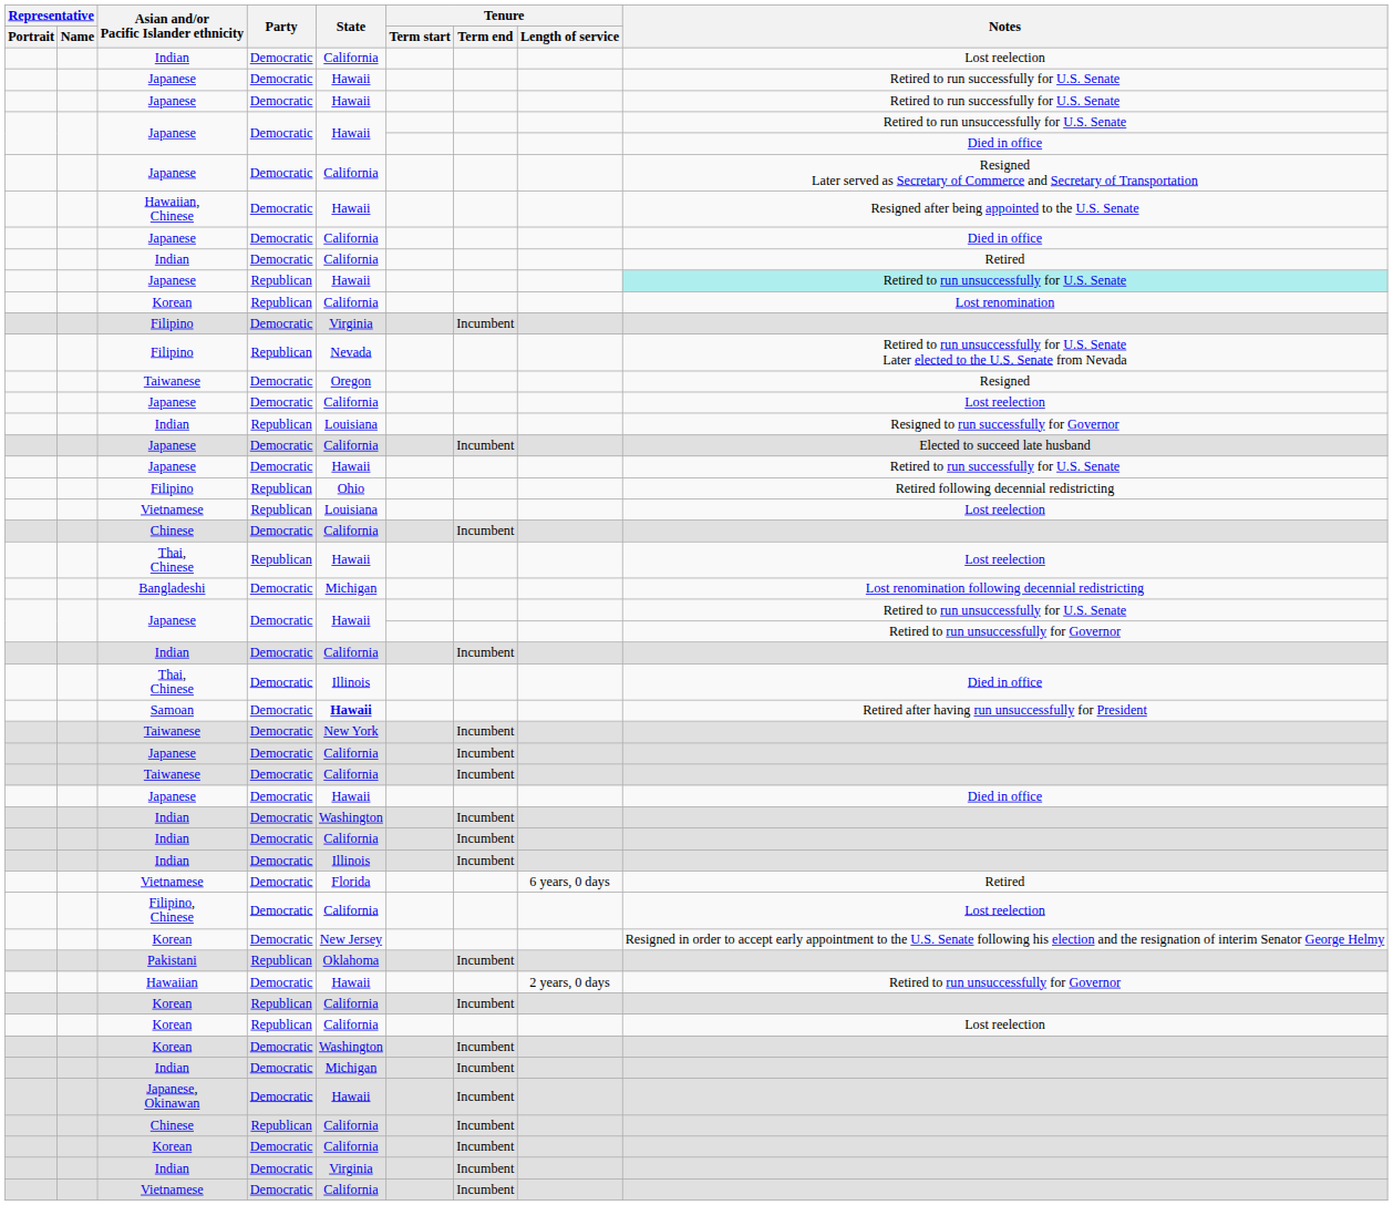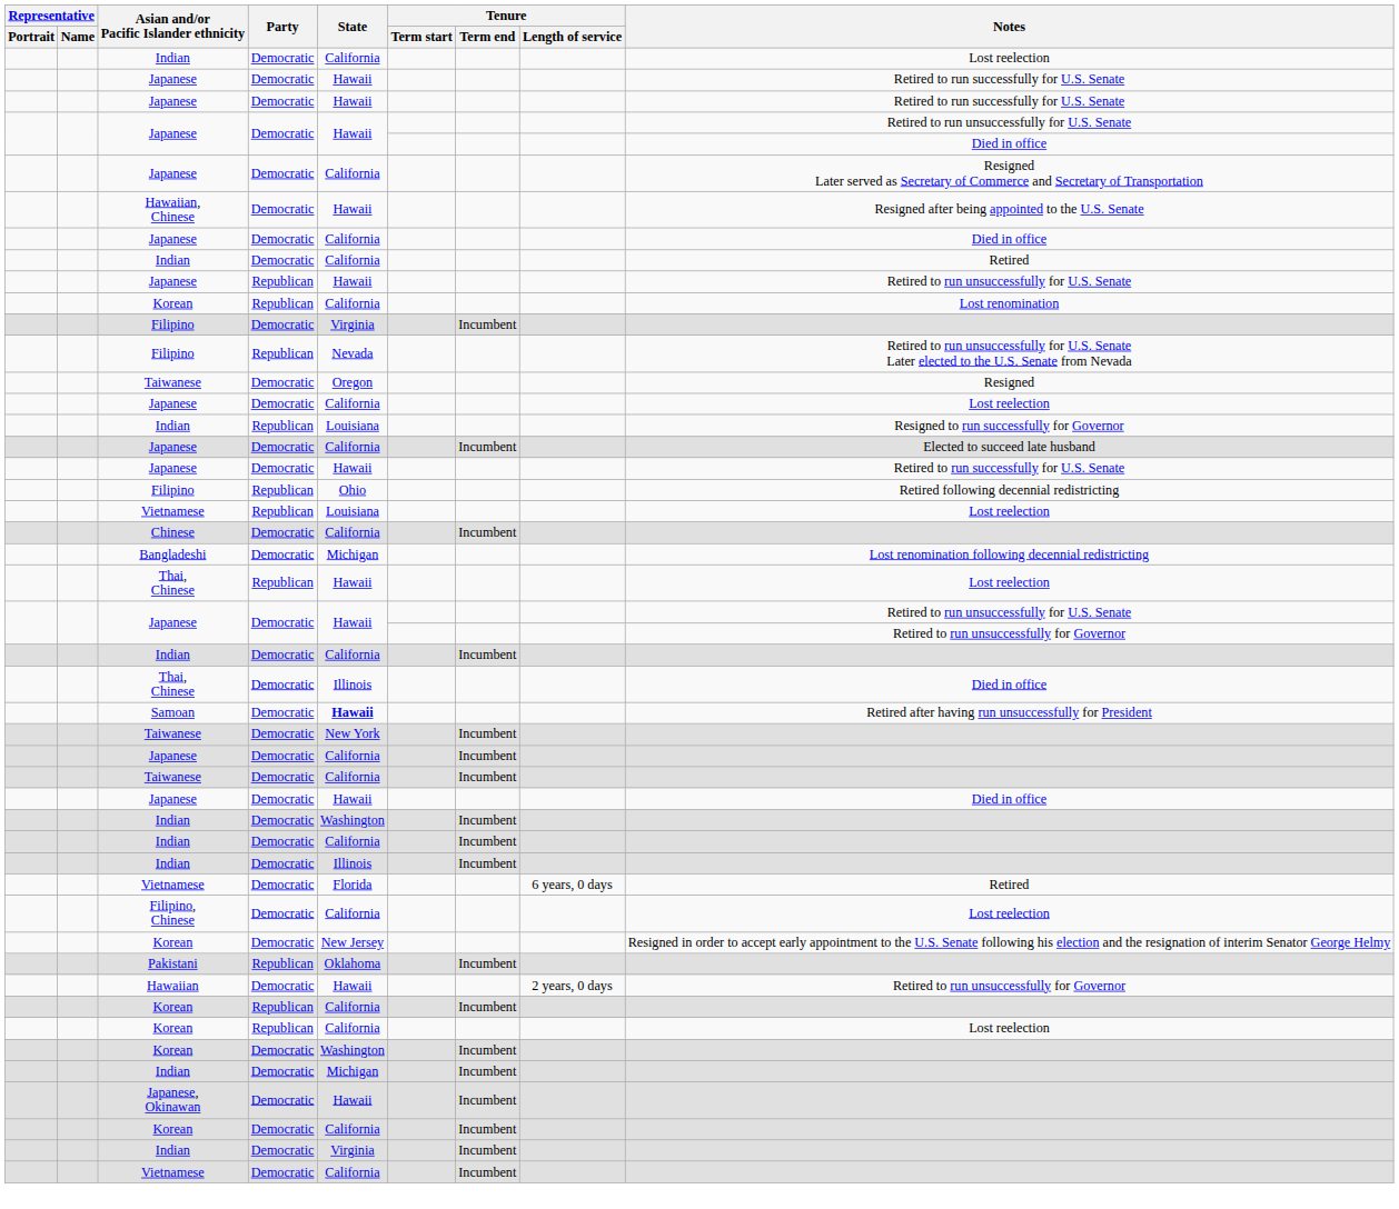 <table class="wikitable sortable plainrowheaders" style="text-align: center;">
 <tr bgcolor="#CCCCCC">
 <th colspan=2 class=unsortable><a href='#'>Representative</a></th>
 <th rowspan=2>Asian and/or<br>Pacific Islander ethnicity</th>
 <th rowspan=2>Party</th>
 <th rowspan=2>State</th>
 <th colspan=3>Tenure</th>
 <th rowspan=2>Notes</th>
 </tr>
 <tr>
 <th>Portrait</th>
 <th>Name<br></th>
 <th>Term start</th>
 <th>Term end</th>
 <th>Length of service</th>
 </tr>
 <tr>
 <td></td>
 <td><strong></strong><br></td>
 <td><a href='#'>Indian</a></td>
 <td><a href='#'>Democratic</a></td>
 <td><a href='#'>California</a></td>
 <td></td>
 <td></td>
 <td></td>
 <td>Lost reelection</td>
 </tr>
 <tr>
 <td></td>
 <td><strong></strong><br></td>
 <td><a href='#'>Japanese</a></td>
 <td><a href='#'>Democratic</a></td>
 <td><a href='#'>Hawaii</a></td>
 <td></td>
 <td></td>
 <td></td>
 <td>Retired to run successfully for <a href='#'>U.S. Senate</a></td>
 </tr>
 <tr>
 <td></td>
 <td><strong></strong><br></td>
 <td><a href='#'>Japanese</a></td>
 <td><a href='#'>Democratic</a></td>
 <td><a href='#'>Hawaii</a></td>
 <td></td>
 <td></td>
 <td></td>
 <td>Retired to run successfully for <a href='#'>U.S. Senate</a></td>
 </tr>
 <tr>
 <td rowspan=2></td>
 <td rowspan=2><strong></strong><br></td>
 <td rowspan=2><a href='#'>Japanese</a></td>
 <td rowspan=2 ><a href='#'>Democratic</a></td>
 <td rowspan=2><a href='#'>Hawaii</a></td>
 <td></td>
 <td></td>
 <td></td>
 <td>Retired to run unsuccessfully for <a href='#'>U.S. Senate</a></td>
 </tr>
 <tr>
 <td></td>
 <td></td>
 <td></td>
 <td><a href='#'>Died in office</a></td>
 </tr>
 <tr>
 <td></td>
 <td><strong></strong><br></td>
 <td><a href='#'>Japanese</a></td>
 <td><a href='#'>Democratic</a></td>
 <td><a href='#'>California</a></td>
 <td></td>
 <td></td>
 <td></td>
 <td>Resigned<br>Later served as <a href='#'>Secretary of Commerce</a> and <a href='#'>Secretary of Transportation</a></td>
 </tr>
 <tr>
 <td></td>
 <td><strong></strong><br></td>
 <td><a href='#'>Hawaiian</a>,<br><a href='#'>Chinese</a></td>
 <td><a href='#'>Democratic</a></td>
 <td><a href='#'>Hawaii</a></td>
 <td></td>
 <td></td>
 <td></td>
 <td>Resigned after being <a href='#'>appointed</a> to the <a href='#'>U.S. Senate</a></td>
 </tr>
 <tr>
 <td></td>
 <td><strong></strong><br></td>
 <td><a href='#'>Japanese</a></td>
 <td><a href='#'>Democratic</a></td>
 <td><a href='#'>California</a></td>
 <td></td>
 <td></td>
 <td></td>
 <td><a href='#'>Died in office</a></td>
 </tr>
 <tr>
 <td></td>
 <td><strong></strong><br></td>
 <td><a href='#'>Indian</a></td>
 <td><a href='#'>Democratic</a></td>
 <td><a href='#'>California</a></td>
 <td></td>
 <td></td>
 <td></td>
 <td>Retired</td>
 </tr>
 <tr>
 <td></td>
 <td><strong></strong><br></td>
 <td><a href='#'>Japanese</a></td>
 <td><a href='#'>Republican</a></td>
 <td><a href='#'>Hawaii</a></td>
 <td></td>
 <td></td>
 <td></td>
-<td style="background: paleturquoise;">Retired to <a href='#'>run unsuccessfully</a> for <a href='#'>U.S. Senate</a></td>
+<td>Retired to <a href='#'>run unsuccessfully</a> for <a href='#'>U.S. Senate</a></td>
 </tr>
 <tr>
 <td></td>
 <td><strong></strong><br></td>
 <td><a href='#'>Korean</a></td>
 <td><a href='#'>Republican</a></td>
 <td><a href='#'>California</a></td>
 <td></td>
 <td></td>
 <td></td>
 <td><a href='#'>Lost renomination</a></td>
 </tr>
 <tr style="background:#e0e0e0">
 <td></td>
 <td><strong></strong><br></td>
 <td><a href='#'>Filipino</a></td>
 <td><a href='#'>Democratic</a></td>
 <td><a href='#'>Virginia</a></td>
 <td></td>
 <td>Incumbent</td>
 <td></td>
 <td></td>
 </tr>
 <tr>
 <td></td>
 <td><strong></strong><br></td>
 <td><a href='#'>Filipino</a></td>
 <td><a href='#'>Republican</a></td>
 <td><a href='#'>Nevada</a></td>
 <td></td>
 <td></td>
 <td></td>
 <td>Retired to <a href='#'>run unsuccessfully</a> for <a href='#'>U.S. Senate</a><br>Later <a href='#'>elected to the U.S. Senate</a> from Nevada</td>
 </tr>
 <tr>
 <td></td>
 <td><strong></strong><br></td>
 <td><a href='#'>Taiwanese</a></td>
 <td><a href='#'>Democratic</a></td>
 <td><a href='#'>Oregon</a></td>
 <td></td>
 <td></td>
 <td></td>
 <td>Resigned</td>
 </tr>
 <tr>
 <td></td>
 <td><strong></strong><br></td>
 <td><a href='#'>Japanese</a></td>
 <td><a href='#'>Democratic</a></td>
 <td><a href='#'>California</a></td>
 <td></td>
 <td></td>
 <td></td>
 <td><a href='#'>Lost reelection</a></td>
 </tr>
 <tr>
 <td></td>
 <td><strong></strong><br></td>
 <td><a href='#'>Indian</a></td>
 <td><a href='#'>Republican</a></td>
 <td><a href='#'>Louisiana</a></td>
 <td></td>
 <td></td>
 <td></td>
 <td>Resigned to <a href='#'>run successfully</a> for <a href='#'>Governor</a></td>
 </tr>
 <tr style="background:#e0e0e0">
 <td></td>
 <td><strong></strong><br></td>
 <td><a href='#'>Japanese</a></td>
 <td><a href='#'>Democratic</a></td>
 <td><a href='#'>California</a></td>
 <td></td>
 <td>Incumbent</td>
 <td></td>
 <td>Elected to succeed late husband</td>
 </tr>
 <tr>
 <td></td>
 <td><strong></strong><br></td>
 <td><a href='#'>Japanese</a></td>
 <td><a href='#'>Democratic</a></td>
 <td><a href='#'>Hawaii</a></td>
 <td></td>
 <td></td>
 <td></td>
 <td>Retired to <a href='#'>run successfully</a> for <a href='#'>U.S. Senate</a></td>
 </tr>
 <tr>
 <td></td>
 <td><strong></strong><br></td>
 <td><a href='#'>Filipino</a></td>
 <td><a href='#'>Republican</a></td>
 <td><a href='#'>Ohio</a></td>
 <td></td>
 <td></td>
 <td></td>
 <td>Retired following decennial redistricting</td>
 </tr>
 <tr>
 <td></td>
 <td><strong></strong><br></td>
 <td><a href='#'>Vietnamese</a></td>
 <td><a href='#'>Republican</a></td>
 <td><a href='#'>Louisiana</a></td>
 <td></td>
 <td></td>
 <td></td>
 <td><a href='#'>Lost reelection</a></td>
 </tr>
 <tr style="background:#e0e0e0">
 <td></td>
 <td><strong></strong><br></td>
 <td><a href='#'>Chinese</a></td>
 <td><a href='#'>Democratic</a></td>
 <td><a href='#'>California</a></td>
 <td></td>
 <td>Incumbent</td>
 <td></td>
 <td></td>
 </tr>
 <tr>
 <td></td>
 <td><strong></strong><br></td>
+<td><a href='#'>Bangladeshi</a></td>
+<td><a href='#'>Democratic</a></td>
+<td><a href='#'>Michigan</a></td>
+<td></td>
+<td></td>
+<td></td>
+<td><a href='#'>Lost renomination following decennial redistricting</a></td>
+</tr>
+<tr>
+<td></td>
+<td><strong></strong><br></td>
 <td><a href='#'>Thai</a>,<br><a href='#'>Chinese</a></td>
 <td><a href='#'>Republican</a></td>
 <td><a href='#'>Hawaii</a></td>
 <td></td>
 <td></td>
 <td></td>
 <td><a href='#'>Lost reelection</a></td>
-</tr>
-<tr>
-<td></td>
-<td><strong></strong><br></td>
-<td><a href='#'>Bangladeshi</a></td>
-<td><a href='#'>Democratic</a></td>
-<td><a href='#'>Michigan</a></td>
-<td></td>
-<td></td>
-<td></td>
-<td><a href='#'>Lost renomination following decennial redistricting</a></td>
 </tr>
 <tr>
 <td rowspan=2></td>
 <td rowspan=2><strong></strong><br></td>
 <td rowspan=2><a href='#'>Japanese</a></td>
 <td rowspan=2 ><a href='#'>Democratic</a></td>
 <td rowspan=2><a href='#'>Hawaii</a></td>
 <td></td>
 <td></td>
 <td></td>
 <td>Retired to <a href='#'>run unsuccessfully</a> for <a href='#'>U.S. Senate</a></td>
 </tr>
 <tr>
 <td></td>
 <td></td>
 <td></td>
 <td>Retired to <a href='#'>run unsuccessfully</a> for <a href='#'>Governor</a></td>
 </tr>
 <tr style="background:#e0e0e0">
 <td></td>
 <td><strong></strong><br></td>
 <td><a href='#'>Indian</a></td>
 <td><a href='#'>Democratic</a></td>
 <td><a href='#'>California</a></td>
 <td></td>
 <td>Incumbent</td>
 <td></td>
 <td></td>
 </tr>
 <tr>
 <td></td>
 <td><strong></strong><br></td>
 <td><a href='#'>Thai</a>,<br><a href='#'>Chinese</a></td>
 <td><a href='#'>Democratic</a></td>
 <td><a href='#'>Illinois</a></td>
 <td></td>
 <td></td>
 <td></td>
 <td><a href='#'>Died in office</a></td>
 </tr>
 <tr>
 <td></td>
 <td><strong></strong><br></td>
 <td><a href='#'>Samoan</a></td>
 <td><a href='#'>Democratic</a></td>
 <td><strong><a href='#'>Hawaii</a></strong></td>
 <td></td>
 <td></td>
 <td></td>
 <td>Retired after having <a href='#'>run unsuccessfully</a> for <a href='#'>President</a></td>
 </tr>
 <tr style="background:#e0e0e0">
 <td></td>
 <td><strong></strong><br></td>
 <td><a href='#'>Taiwanese</a></td>
 <td><a href='#'>Democratic</a></td>
 <td><a href='#'>New York</a></td>
 <td></td>
 <td>Incumbent</td>
 <td></td>
 <td></td>
 </tr>
 <tr style="background:#e0e0e0">
 <td></td>
 <td><strong></strong><br></td>
 <td><a href='#'>Japanese</a></td>
 <td><a href='#'>Democratic</a></td>
 <td><a href='#'>California</a></td>
 <td></td>
 <td>Incumbent</td>
 <td></td>
 <td></td>
 </tr>
 <tr style="background:#e0e0e0">
 <td></td>
 <td><strong></strong><br></td>
 <td><a href='#'>Taiwanese</a></td>
 <td><a href='#'>Democratic</a></td>
 <td><a href='#'>California</a></td>
 <td></td>
 <td>Incumbent</td>
 <td></td>
 <td></td>
 </tr>
 <tr>
 <td></td>
 <td><strong></strong><br></td>
 <td><a href='#'>Japanese</a></td>
 <td><a href='#'>Democratic</a></td>
 <td><a href='#'>Hawaii</a></td>
 <td></td>
 <td></td>
 <td></td>
 <td><a href='#'>Died in office</a></td>
 </tr>
 <tr style="background:#e0e0e0">
 <td></td>
 <td><strong></strong><br></td>
 <td><a href='#'>Indian</a></td>
 <td><a href='#'>Democratic</a></td>
 <td><a href='#'>Washington</a></td>
 <td></td>
 <td>Incumbent</td>
 <td></td>
 <td></td>
 </tr>
 <tr style="background:#e0e0e0">
 <td></td>
 <td><strong></strong><br></td>
 <td><a href='#'>Indian</a></td>
 <td><a href='#'>Democratic</a></td>
 <td><a href='#'>California</a></td>
 <td></td>
 <td>Incumbent</td>
 <td></td>
 <td></td>
 </tr>
 <tr style="background:#e0e0e0">
 <td></td>
 <td><strong></strong><br></td>
 <td><a href='#'>Indian</a></td>
 <td><a href='#'>Democratic</a></td>
 <td><a href='#'>Illinois</a></td>
 <td></td>
 <td>Incumbent</td>
 <td></td>
 <td></td>
 </tr>
 <tr style=>
 <td></td>
 <td><strong></strong><br></td>
 <td><a href='#'>Vietnamese</a></td>
 <td><a href='#'>Democratic</a></td>
 <td><a href='#'>Florida</a></td>
 <td></td>
 <td></td>
 <td>6 years, 0 days</td>
 <td>Retired</td>
 </tr>
 <tr>
 <td></td>
 <td><strong></strong><br></td>
 <td><a href='#'>Filipino</a>,<br><a href='#'>Chinese</a></td>
 <td><a href='#'>Democratic</a></td>
 <td><a href='#'>California</a></td>
 <td></td>
 <td></td>
 <td></td>
 <td><a href='#'>Lost reelection</a></td>
 </tr>
 <tr>
 <td></td>
 <td><strong></strong><br></td>
 <td><a href='#'>Korean</a></td>
 <td><a href='#'>Democratic</a></td>
 <td><a href='#'>New Jersey</a></td>
 <td></td>
 <td></td>
 <td></td>
 <td>Resigned in order to accept early appointment to the <a href='#'>U.S. Senate</a> following his <a href='#'>election</a> and the resignation of interim Senator <a href='#'>George Helmy</a></td>
 </tr>
 <tr style="background:#e0e0e0">
 <td></td>
 <td><strong></strong><br></td>
 <td><a href='#'>Pakistani</a></td>
 <td><a href='#'>Republican</a></td>
 <td><a href='#'>Oklahoma</a></td>
 <td></td>
 <td>Incumbent</td>
 <td></td>
 <td></td>
 </tr>
 <tr>
 <td></td>
 <td><strong></strong><br></td>
 <td><a href='#'>Hawaiian</a></td>
 <td><a href='#'>Democratic</a></td>
 <td><a href='#'>Hawaii</a></td>
 <td></td>
 <td></td>
 <td>2 years, 0 days</td>
 <td>Retired to <a href='#'>run unsuccessfully</a> for <a href='#'>Governor</a></td>
 </tr>
 <tr style="background:#e0e0e0">
 <td></td>
 <td><strong></strong><br></td>
 <td><a href='#'>Korean</a></td>
 <td><a href='#'>Republican</a></td>
 <td><a href='#'>California</a></td>
 <td></td>
 <td>Incumbent</td>
 <td></td>
 <td></td>
 </tr>
 <tr>
 <td></td>
 <td><strong></strong><br></td>
 <td><a href='#'>Korean</a></td>
 <td><a href='#'>Republican</a></td>
 <td><a href='#'>California</a></td>
 <td></td>
 <td></td>
 <td></td>
 <td>Lost reelection</td>
 </tr>
 <tr style="background:#e0e0e0">
 <td></td>
 <td><strong></strong><br></td>
 <td><a href='#'>Korean</a></td>
 <td><a href='#'>Democratic</a></td>
 <td><a href='#'>Washington</a></td>
 <td></td>
 <td>Incumbent</td>
 <td></td>
 <td></td>
 </tr>
 <tr style="background:#e0e0e0">
 <td></td>
 <td><strong></strong><br></td>
 <td><a href='#'>Indian</a></td>
 <td><a href='#'>Democratic</a></td>
 <td><a href='#'>Michigan</a></td>
 <td></td>
 <td>Incumbent</td>
 <td></td>
 <td></td>
 </tr>
 <tr style="background:#e0e0e0">
 <td></td>
 <td><strong></strong><br></td>
 <td><a href='#'>Japanese</a>,<br> <a href='#'>Okinawan</a></td>
 <td><a href='#'>Democratic</a></td>
 <td><a href='#'>Hawaii</a></td>
 <td></td>
 <td>Incumbent</td>
 <td></td>
 <td></td>
 </tr>
 <tr style="background:#e0e0e0">
 <td></td>
 <td><strong></strong><br></td>
-<td><a href='#'>Chinese</a></td>
-<td><a href='#'>Republican</a></td>
-<td><a href='#'>California</a></td>
-<td></td>
-<td>Incumbent</td>
-<td></td>
-<td></td>
-</tr>
-<tr style="background:#e0e0e0">
-<td></td>
-<td><strong></strong><br></td>
 <td><a href='#'>Korean</a></td>
 <td><a href='#'>Democratic</a></td>
 <td><a href='#'>California</a></td>
 <td></td>
 <td>Incumbent</td>
 <td></td>
 <td></td>
 </tr>
 <tr style="background:#e0e0e0">
 <td></td>
 <td><strong></strong><br></td>
 <td><a href='#'>Indian</a></td>
 <td><a href='#'>Democratic</a></td>
 <td><a href='#'>Virginia</a></td>
 <td></td>
 <td>Incumbent</td>
 <td></td>
 <td></td>
 </tr>
 <tr style="background:#e0e0e0">
 <td></td>
 <td><strong></strong><br></td>
 <td><a href='#'>Vietnamese</a></td>
 <td><a href='#'>Democratic</a></td>
 <td><a href='#'>California</a></td>
 <td></td>
 <td>Incumbent</td>
 <td></td>
 <td></td>
 </tr>
 </table>
